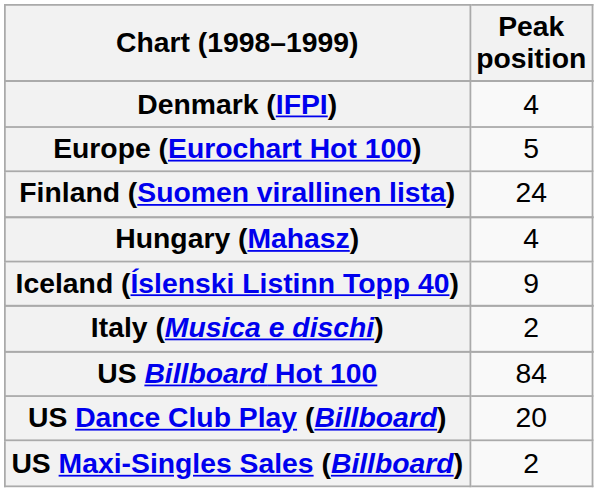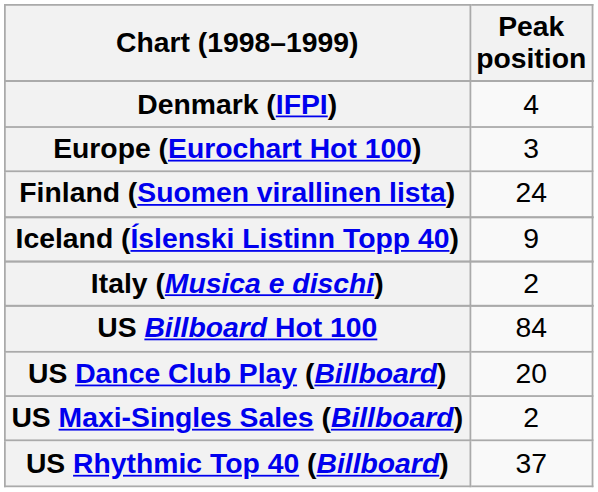 <table class="wikitable sortable plainrowheaders" style="text-align:center">
 <tr>
 <th scope="col">Chart (1998–1999)</th>
 <th scope="col">Peak<br>position</th>
 </tr>
 <tr>
 </tr>
 <tr>
 </tr>
 <tr>
 </tr>
 <tr>
 </tr>
 <tr>
 </tr>
 <tr>
 <th scope="row">Denmark (<a href='#'>IFPI</a>)</th>
 <td>4</td>
 </tr>
 <tr>
 <th scope="row">Europe (<a href='#'>Eurochart Hot 100</a>)</th>
-<td>5</td>
+<td>3</td>
 </tr>
 <tr>
 <th scope="row">Finland (<a href='#'>Suomen virallinen lista</a>)</th>
 <td>24</td>
 </tr>
 <tr>
 </tr>
 <tr>
-</tr>
-<tr>
-<th scope="row">Hungary (<a href='#'>Mahasz</a>)</th>
-<td>4</td>
 </tr>
 <tr>
 <th scope="row">Iceland (<a href='#'>Íslenski Listinn Topp 40</a>)</th>
 <td>9</td>
 </tr>
 <tr>
 </tr>
 <tr>
 <th scope="row">Italy (<em><a href='#'>Musica e dischi</a></em>)</th>
 <td>2</td>
 </tr>
 <tr>
 </tr>
 <tr>
 </tr>
 <tr>
 </tr>
 <tr>
 </tr>
 <tr>
 </tr>
 <tr>
 </tr>
 <tr>
 </tr>
 <tr>
 </tr>
 <tr>
 </tr>
 <tr>
 <th scope="row">US <a href='#'><em>Billboard</em> Hot 100</a></th>
 <td>84</td>
 </tr>
 <tr>
 <th scope="row">US <a href='#'>Dance Club Play</a> (<em><a href='#'>Billboard</a></em>)</th>
 <td>20</td>
 </tr>
 <tr>
 <th scope="row">US <a href='#'>Maxi-Singles Sales</a> (<em><a href='#'>Billboard</a></em>)</th>
 <td>2</td>
 </tr>
+<tr>
+<th scope="row">US <a href='#'>Rhythmic Top 40</a> (<em><a href='#'>Billboard</a></em>)</th>
+<td>37</td>
+</tr>
 </table>
